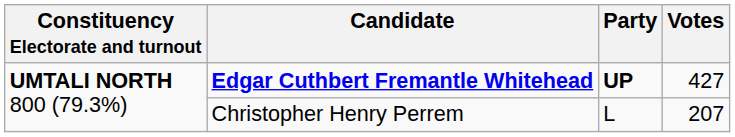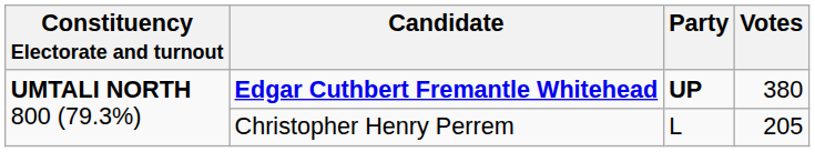 <table class="wikitable">
 <tr>
 <th align="left">Constituency<br><small>Electorate and turnout</small></th>
 <th align="center" valign="top">Candidate</th>
 <th align="center" valign="top">Party</th>
 <th align="center" valign="top">Votes</th>
 </tr>
 <tr>
 <td valign="top" rowspan="2"><strong>UMTALI NORTH</strong><br>800 (79.3%)</td>
 <td align="left"><strong><a href='#'>Edgar Cuthbert Fremantle Whitehead</a></strong></td>
 <td align="left"><strong>UP</strong></td>
-<td align="right">427</td>
+<td align="right">380</td>
 </tr>
 <tr>
 <td align="left">Christopher Henry Perrem</td>
 <td align="left">L</td>
-<td align="right">207</td>
+<td align="right">205</td>
 </tr>
 </table>
